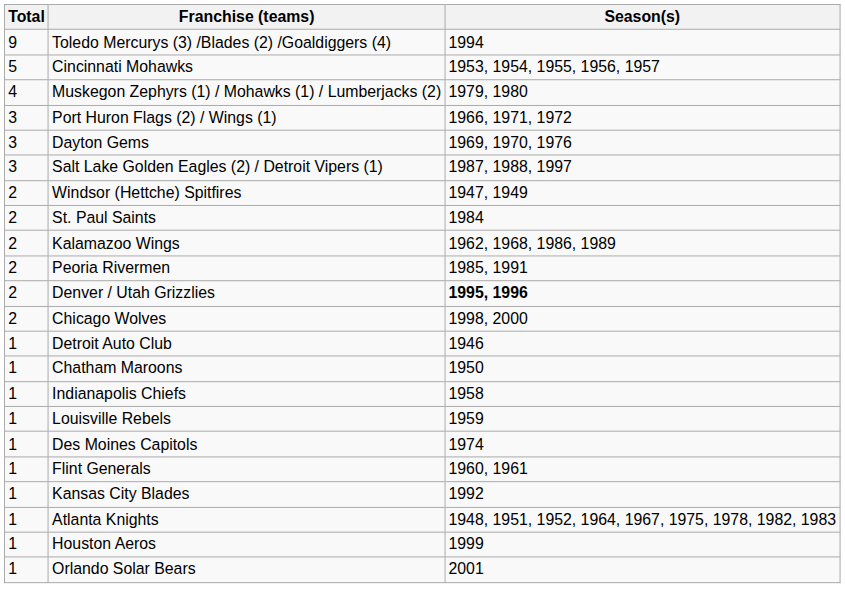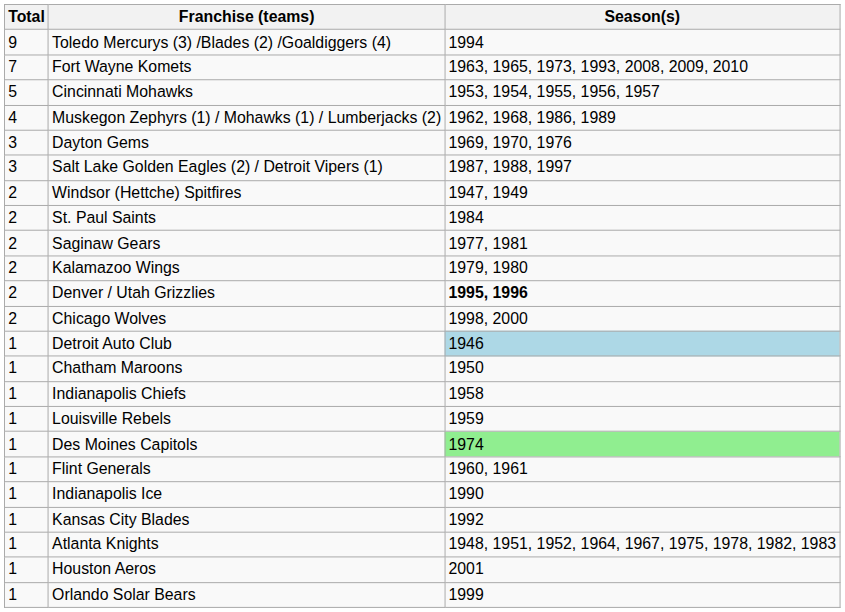 <table class="wikitable">
 <tr>
 <th>Total</th>
 <th>Franchise (teams)</th>
 <th>Season(s)</th>
 </tr>
 <tr>
 <td>9</td>
 <td>Toledo Mercurys (3) /Blades (2) /Goaldiggers (4)</td>
 <td>1994</td>
 </tr>
 <tr>
+<td>7</td>
+<td>Fort Wayne Komets</td>
+<td>1963, 1965, 1973, 1993, 2008, 2009, 2010</td>
+</tr>
+<tr>
 <td>5</td>
 <td>Cincinnati Mohawks</td>
 <td>1953, 1954, 1955, 1956, 1957</td>
 </tr>
 <tr>
 <td>4</td>
 <td>Muskegon Zephyrs (1) / Mohawks (1) / Lumberjacks (2)</td>
-<td>1979, 1980</td>
-</tr>
-<tr>
-<td>3</td>
-<td>Port Huron Flags (2) / Wings (1)</td>
-<td>1966, 1971, 1972</td>
+<td>1962, 1968, 1986, 1989</td>
 </tr>
 <tr>
 <td>3</td>
 <td>Dayton Gems</td>
 <td>1969, 1970, 1976</td>
 </tr>
 <tr>
 <td>3</td>
 <td>Salt Lake Golden Eagles (2) / Detroit Vipers (1)</td>
 <td>1987, 1988, 1997</td>
 </tr>
 <tr>
 <td>2</td>
 <td>Windsor (Hettche) Spitfires</td>
 <td>1947, 1949</td>
 </tr>
 <tr>
 <td>2</td>
 <td>St. Paul Saints</td>
 <td>1984</td>
 </tr>
 <tr>
 <td>2</td>
-<td>Kalamazoo Wings</td>
-<td>1962, 1968, 1986, 1989</td>
+<td>Saginaw Gears</td>
+<td>1977, 1981</td>
 </tr>
 <tr>
 <td>2</td>
-<td>Peoria Rivermen</td>
-<td>1985, 1991</td>
+<td>Kalamazoo Wings</td>
+<td>1979, 1980</td>
 </tr>
 <tr>
 <td>2</td>
 <td>Denver / Utah Grizzlies</td>
 <td><strong>1995, 1996</strong></td>
 </tr>
 <tr>
 <td>2</td>
 <td>Chicago Wolves</td>
 <td>1998, 2000</td>
 </tr>
 <tr>
 <td>1</td>
 <td>Detroit Auto Club</td>
-<td>1946</td>
+<td style="background: lightblue;">1946</td>
 </tr>
 <tr>
 <td>1</td>
 <td>Chatham Maroons</td>
 <td>1950</td>
 </tr>
 <tr>
 <td>1</td>
 <td>Indianapolis Chiefs</td>
 <td>1958</td>
 </tr>
 <tr>
 <td>1</td>
 <td>Louisville Rebels</td>
 <td>1959</td>
 </tr>
 <tr>
 <td>1</td>
 <td>Des Moines Capitols</td>
-<td>1974</td>
+<td style="background: lightgreen;">1974</td>
 </tr>
 <tr>
 <td>1</td>
 <td>Flint Generals</td>
 <td>1960, 1961</td>
+</tr>
+<tr>
+<td>1</td>
+<td>Indianapolis Ice</td>
+<td>1990</td>
 </tr>
 <tr>
 <td>1</td>
 <td>Kansas City Blades</td>
 <td>1992</td>
 </tr>
 <tr>
 <td>1</td>
 <td>Atlanta Knights</td>
 <td>1948, 1951, 1952, 1964, 1967, 1975, 1978, 1982, 1983</td>
 </tr>
 <tr>
 <td>1</td>
 <td>Houston Aeros</td>
-<td>1999</td>
+<td>2001</td>
 </tr>
 <tr>
 <td>1</td>
 <td>Orlando Solar Bears</td>
-<td>2001</td>
+<td>1999</td>
 </tr>
 </table>
